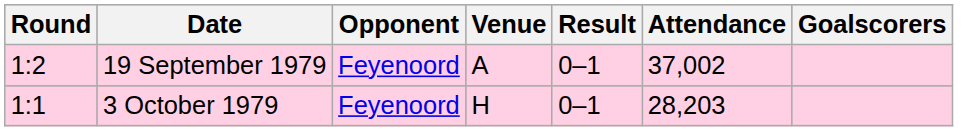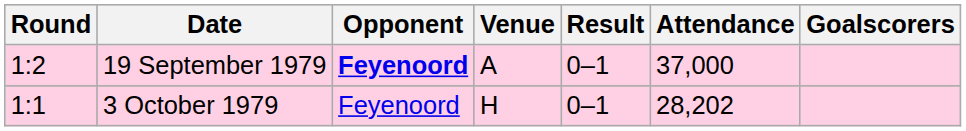 <table class="wikitable">
 <tr>
 <th>Round</th>
 <th>Date</th>
 <th>Opponent</th>
 <th>Venue</th>
 <th>Result</th>
 <th>Attendance</th>
 <th>Goalscorers</th>
 </tr>
 <tr style="background-color: #ffd0e3;">
 <td>1:2</td>
 <td>19 September 1979</td>
-<td> <a href='#'>Feyenoord</a></td>
+<td><strong> <a href='#'>Feyenoord</a></strong></td>
 <td>A</td>
 <td>0–1</td>
-<td>37,002</td>
+<td>37,000</td>
 <td></td>
 </tr>
 <tr style="background-color: #ffd0e3;">
 <td>1:1</td>
 <td>3 October 1979</td>
 <td> <a href='#'>Feyenoord</a></td>
 <td>H</td>
 <td>0–1</td>
-<td>28,203</td>
+<td>28,202</td>
 <td></td>
 </tr>
 </table>
